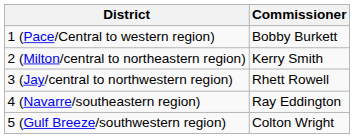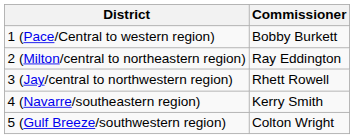 <table class="wikitable">
 <tr>
 <th>District</th>
 <th>Commissioner</th>
 </tr>
 <tr>
 <td>1 (<a href='#'>Pace</a>/Central to western region)</td>
 <td>Bobby Burkett</td>
 </tr>
 <tr>
 <td>2 (<a href='#'>Milton</a>/central to northeastern region)</td>
-<td>Kerry Smith</td>
+<td>Ray Eddington</td>
 </tr>
 <tr>
 <td>3 (<a href='#'>Jay</a>/central to northwestern region)</td>
 <td>Rhett Rowell</td>
 </tr>
 <tr>
 <td>4 (<a href='#'>Navarre</a>/southeastern region)</td>
-<td>Ray Eddington</td>
+<td>Kerry Smith</td>
 </tr>
 <tr>
 <td>5 (<a href='#'>Gulf Breeze</a>/southwestern region)</td>
 <td>Colton Wright</td>
 </tr>
 </table>
